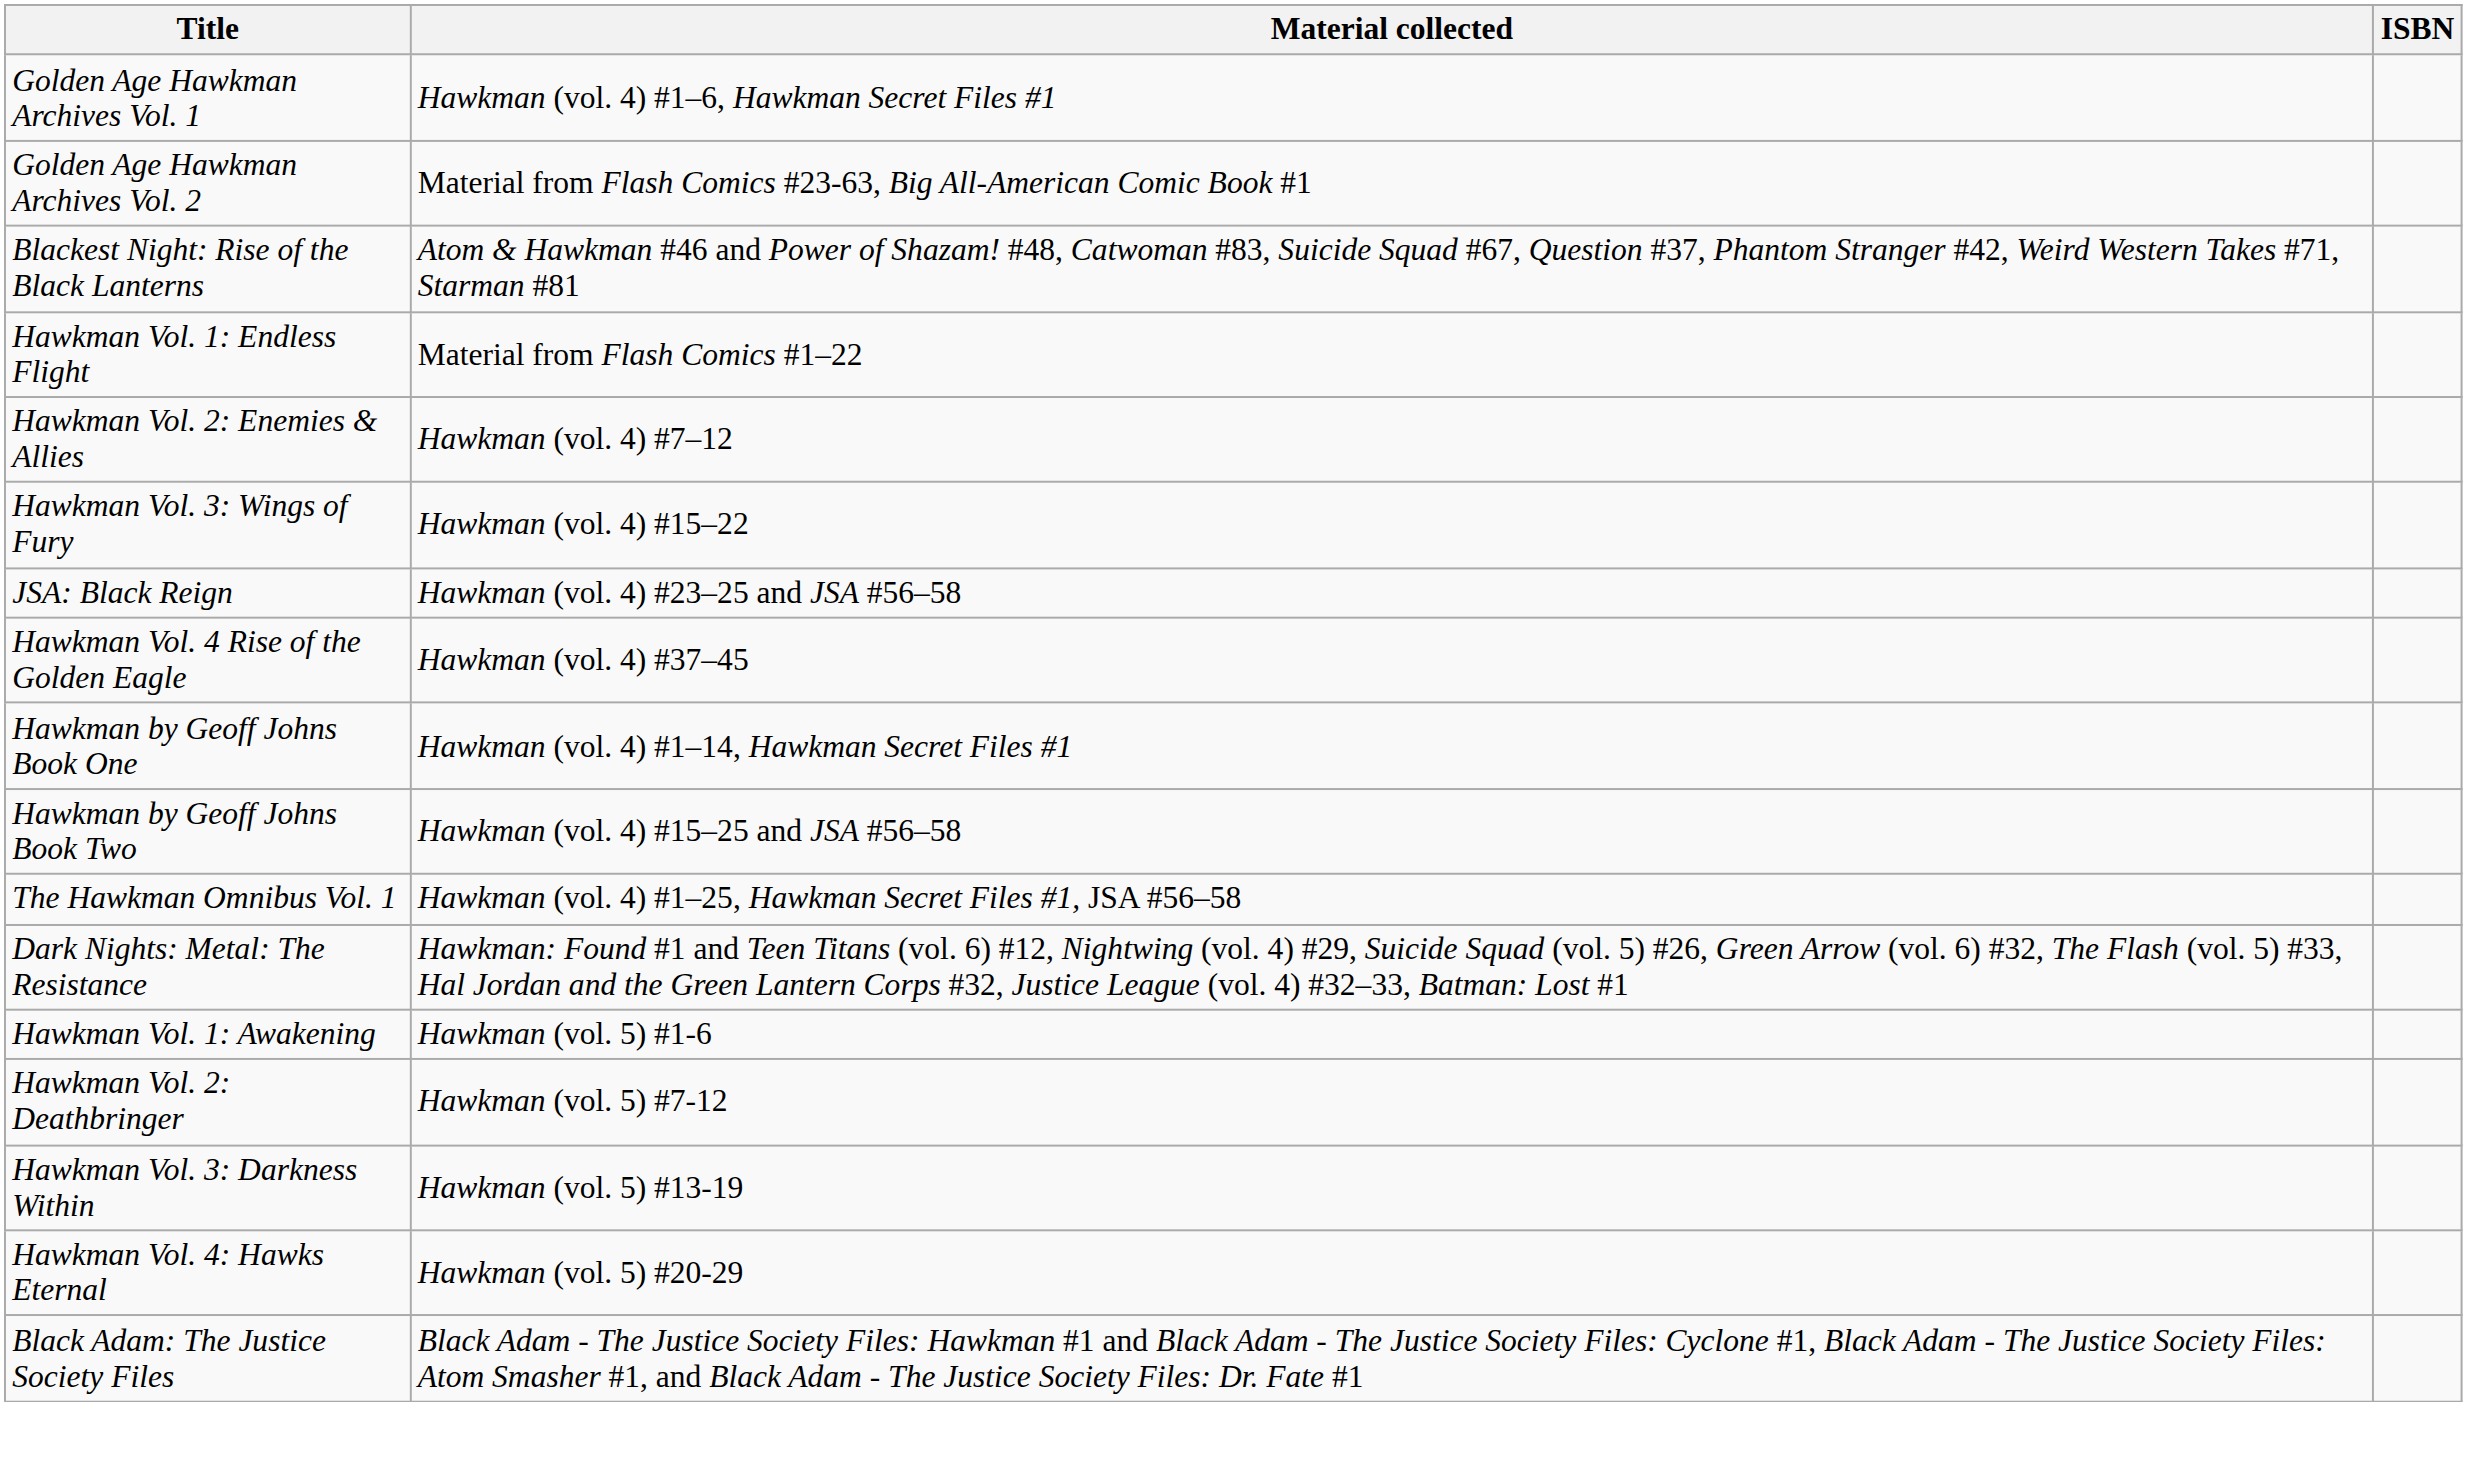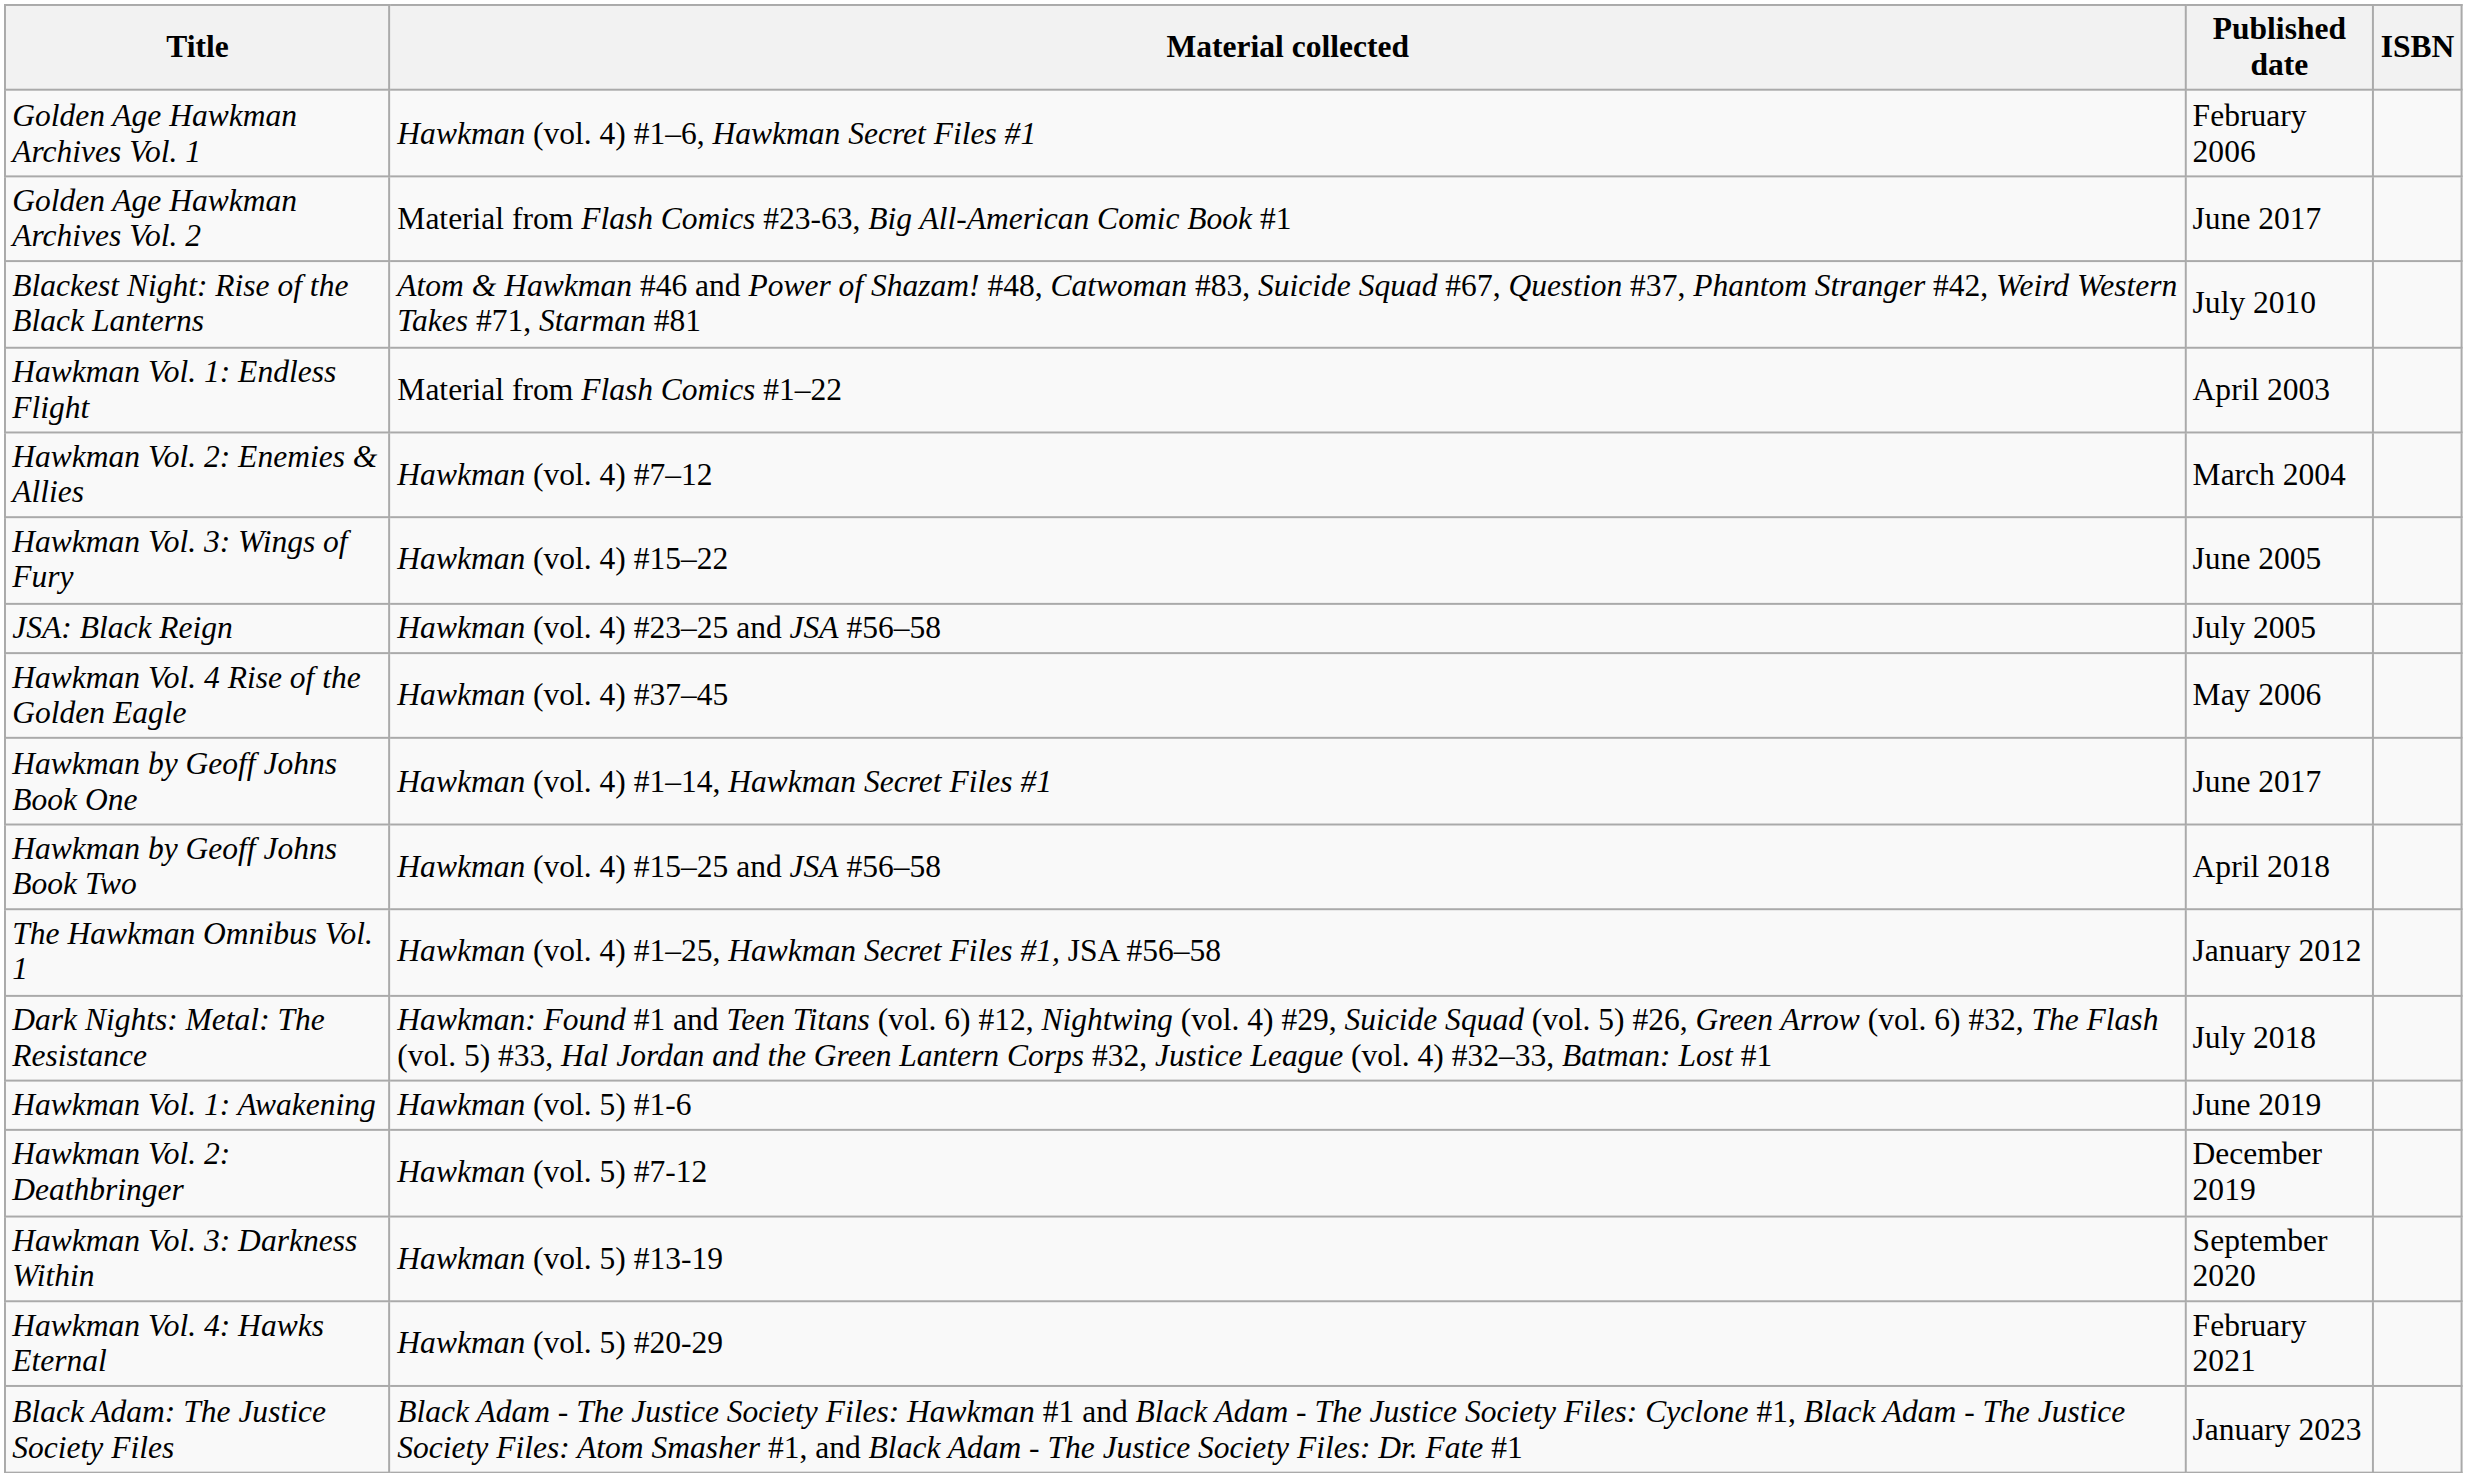 <table class="wikitable">
 <tr>
 <th>Title</th>
 <th>Material collected</th>
+<th>Published date</th>
 <th>ISBN</th>
 </tr>
 <tr>
 <td><em>Golden Age Hawkman Archives Vol. 1</em></td>
 <td><em>Hawkman</em> (vol. 4) #1–6,  <em>Hawkman Secret Files #1</em></td>
+<td>February 2006</td>
 <td></td>
 </tr>
 <tr>
 <td><em>Golden Age Hawkman Archives Vol. 2</em></td>
 <td>Material from <em>Flash Comics</em> #23-63, <em>Big All-American Comic Book</em> #1</td>
+<td>June 2017</td>
 <td></td>
 </tr>
 <tr>
 <td><em>Blackest Night: Rise of the Black Lanterns</em></td>
 <td><em>Atom & Hawkman</em> #46 and <em>Power of Shazam!</em> #48, <em>Catwoman</em> #83, <em>Suicide Squad</em> #67, <em>Question</em> #37, <em>Phantom Stranger</em> #42, <em>Weird Western Takes</em> #71, <em>Starman</em> #81</td>
+<td>July 2010</td>
 <td></td>
 </tr>
 <tr>
 <td><em>Hawkman Vol. 1: Endless Flight</em></td>
 <td>Material from <em>Flash Comics</em> #1–22</td>
+<td>April 2003</td>
 <td></td>
 </tr>
 <tr>
 <td><em>Hawkman Vol. 2: Enemies & Allies</em></td>
 <td><em>Hawkman</em> (vol. 4) #7–12</td>
+<td>March 2004</td>
 <td></td>
 </tr>
 <tr>
 <td><em>Hawkman Vol. 3: Wings of Fury</em></td>
 <td><em>Hawkman</em> (vol. 4) #15–22</td>
+<td>June 2005</td>
 <td></td>
 </tr>
 <tr>
 <td><em>JSA: Black Reign</em></td>
 <td><em>Hawkman</em> (vol. 4) #23–25 and <em>JSA</em> #56–58</td>
+<td>July 2005</td>
 <td></td>
 </tr>
 <tr>
 <td><em>Hawkman Vol. 4 Rise of the Golden Eagle</em></td>
 <td><em>Hawkman</em> (vol. 4) #37–45</td>
+<td>May 2006</td>
 <td></td>
 </tr>
 <tr>
 <td><em>Hawkman by Geoff Johns Book One</em></td>
 <td><em>Hawkman</em> (vol. 4) #1–14,  <em>Hawkman Secret Files #1</em></td>
+<td>June 2017</td>
 <td></td>
 </tr>
 <tr>
 <td><em>Hawkman by Geoff Johns Book Two</em></td>
 <td><em>Hawkman</em> (vol. 4) #15–25 and <em>JSA</em> #56–58</td>
+<td>April 2018</td>
 <td></td>
 </tr>
 <tr>
 <td><em>The Hawkman Omnibus Vol. 1</em></td>
 <td><em>Hawkman</em> (vol. 4) #1–25, <em>Hawkman Secret Files #1,</em> JSA #56–58</td>
+<td>January 2012</td>
 <td></td>
 </tr>
 <tr>
 <td><em>Dark Nights: Metal: The Resistance</em></td>
 <td><em>Hawkman: Found</em> #1 and <em>Teen Titans</em> (vol. 6) #12, <em>Nightwing</em> (vol. 4) #29, <em>Suicide Squad</em> (vol. 5) #26, <em>Green Arrow</em> (vol. 6) #32, <em>The Flash</em> (vol. 5) #33, <em>Hal Jordan and the Green Lantern Corps</em> #32, <em>Justice League</em> (vol. 4) #32–33, <em>Batman: Lost</em> #1</td>
+<td>July 2018</td>
 <td></td>
 </tr>
 <tr>
 <td><em>Hawkman Vol. 1: Awakening</em></td>
 <td><em>Hawkman</em> (vol. 5) #1-6</td>
+<td>June 2019</td>
 <td></td>
 </tr>
 <tr>
 <td><em>Hawkman Vol. 2: Deathbringer</em></td>
 <td><em>Hawkman</em> (vol. 5) #7-12</td>
+<td>December 2019</td>
 <td></td>
 </tr>
 <tr>
 <td><em>Hawkman Vol. 3: Darkness Within</em></td>
 <td><em>Hawkman</em> (vol. 5) #13-19</td>
+<td>September 2020</td>
 <td></td>
 </tr>
 <tr>
 <td><em>Hawkman Vol. 4: Hawks Eternal</em></td>
 <td><em>Hawkman</em> (vol. 5) #20-29</td>
+<td>February 2021</td>
 <td></td>
 </tr>
 <tr>
 <td><em>Black Adam: The Justice Society Files</em></td>
 <td><em>Black Adam - The Justice Society Files: Hawkman</em> #1 and <em>Black Adam - The Justice Society Files: Cyclone</em> #1, <em>Black Adam - The Justice Society Files: Atom Smasher</em> #1, and <em>Black Adam - The Justice Society Files: Dr. Fate</em> #1</td>
+<td>January 2023</td>
 <td></td>
 </tr>
 </table>
